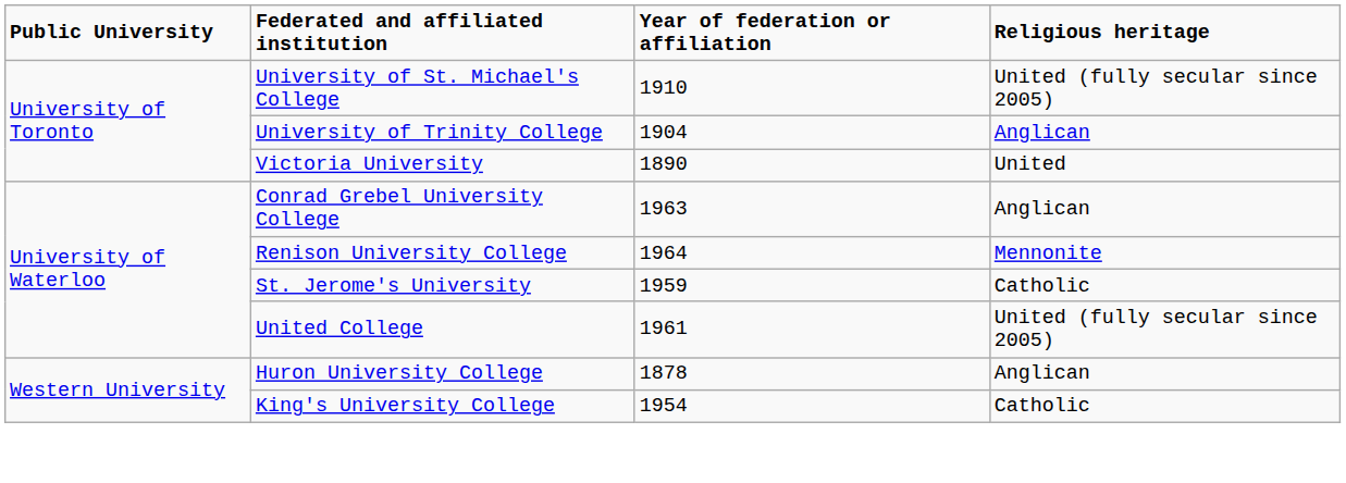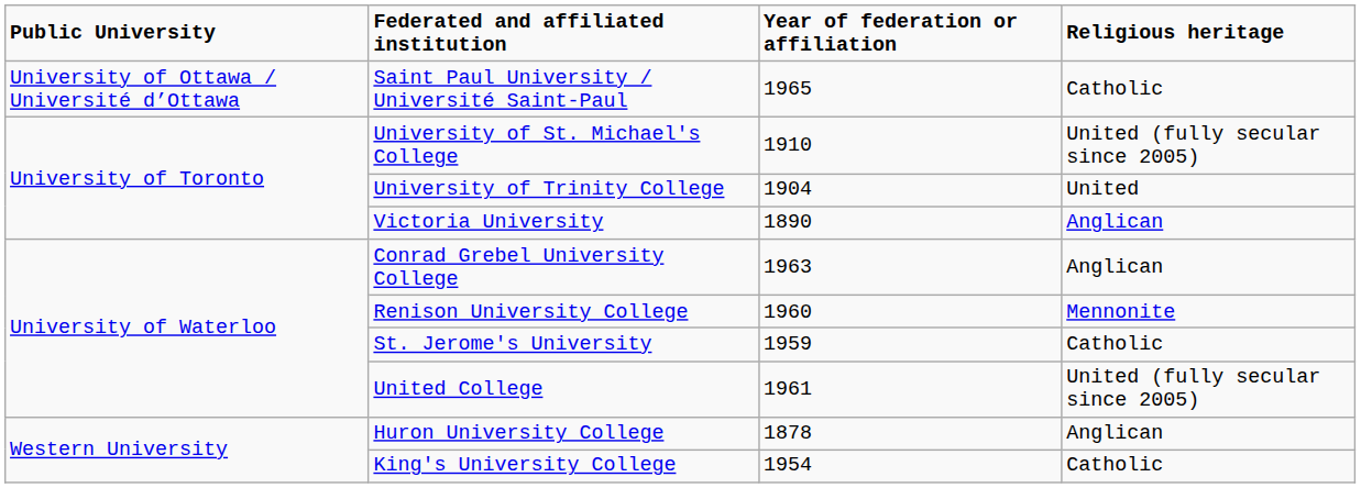 <table class="wikitable">
 <tr>
 <td><strong>Public University</strong></td>
 <td><strong>Federated and affiliated institution</strong></td>
 <td><strong>Year of federation or affiliation</strong></td>
 <td><strong>Religious heritage</strong></td>
+</tr>
+<tr>
+<td><a href='#'>University of Ottawa / Université d’Ottawa</a></td>
+<td><a href='#'>Saint Paul University / Université Saint-Paul</a></td>
+<td>1965</td>
+<td>Catholic</td>
 </tr>
 <tr>
 <td rowspan="3"><a href='#'>University of Toronto</a></td>
 <td><a href='#'>University of St. Michael's College</a></td>
 <td>1910</td>
 <td>United (fully secular since 2005)</td>
 </tr>
 <tr>
 <td><a href='#'>University of Trinity College</a></td>
 <td>1904</td>
-<td><a href='#'>Anglican</a></td>
+<td>United</td>
 </tr>
 <tr>
 <td><a href='#'>Victoria University</a></td>
 <td>1890</td>
-<td>United</td>
+<td><a href='#'>Anglican</a></td>
 </tr>
 <tr>
 <td rowspan="4"><a href='#'>University of Waterloo</a></td>
 <td><a href='#'>Conrad Grebel University College</a></td>
 <td>1963</td>
 <td>Anglican</td>
 </tr>
 <tr>
 <td><a href='#'>Renison University College</a></td>
-<td>1964</td>
+<td>1960</td>
 <td><a href='#'>Mennonite</a></td>
 </tr>
 <tr>
 <td><a href='#'>St. Jerome's University</a></td>
 <td>1959</td>
 <td>Catholic</td>
 </tr>
 <tr>
 <td><a href='#'>United College</a></td>
 <td>1961</td>
 <td>United (fully secular since 2005)</td>
 </tr>
 <tr>
 <td rowspan="2"><a href='#'>Western University</a></td>
 <td><a href='#'>Huron University College</a></td>
 <td>1878</td>
 <td>Anglican</td>
 </tr>
 <tr>
 <td><a href='#'>King's University College</a></td>
 <td>1954</td>
 <td>Catholic</td>
 </tr>
 </table>
